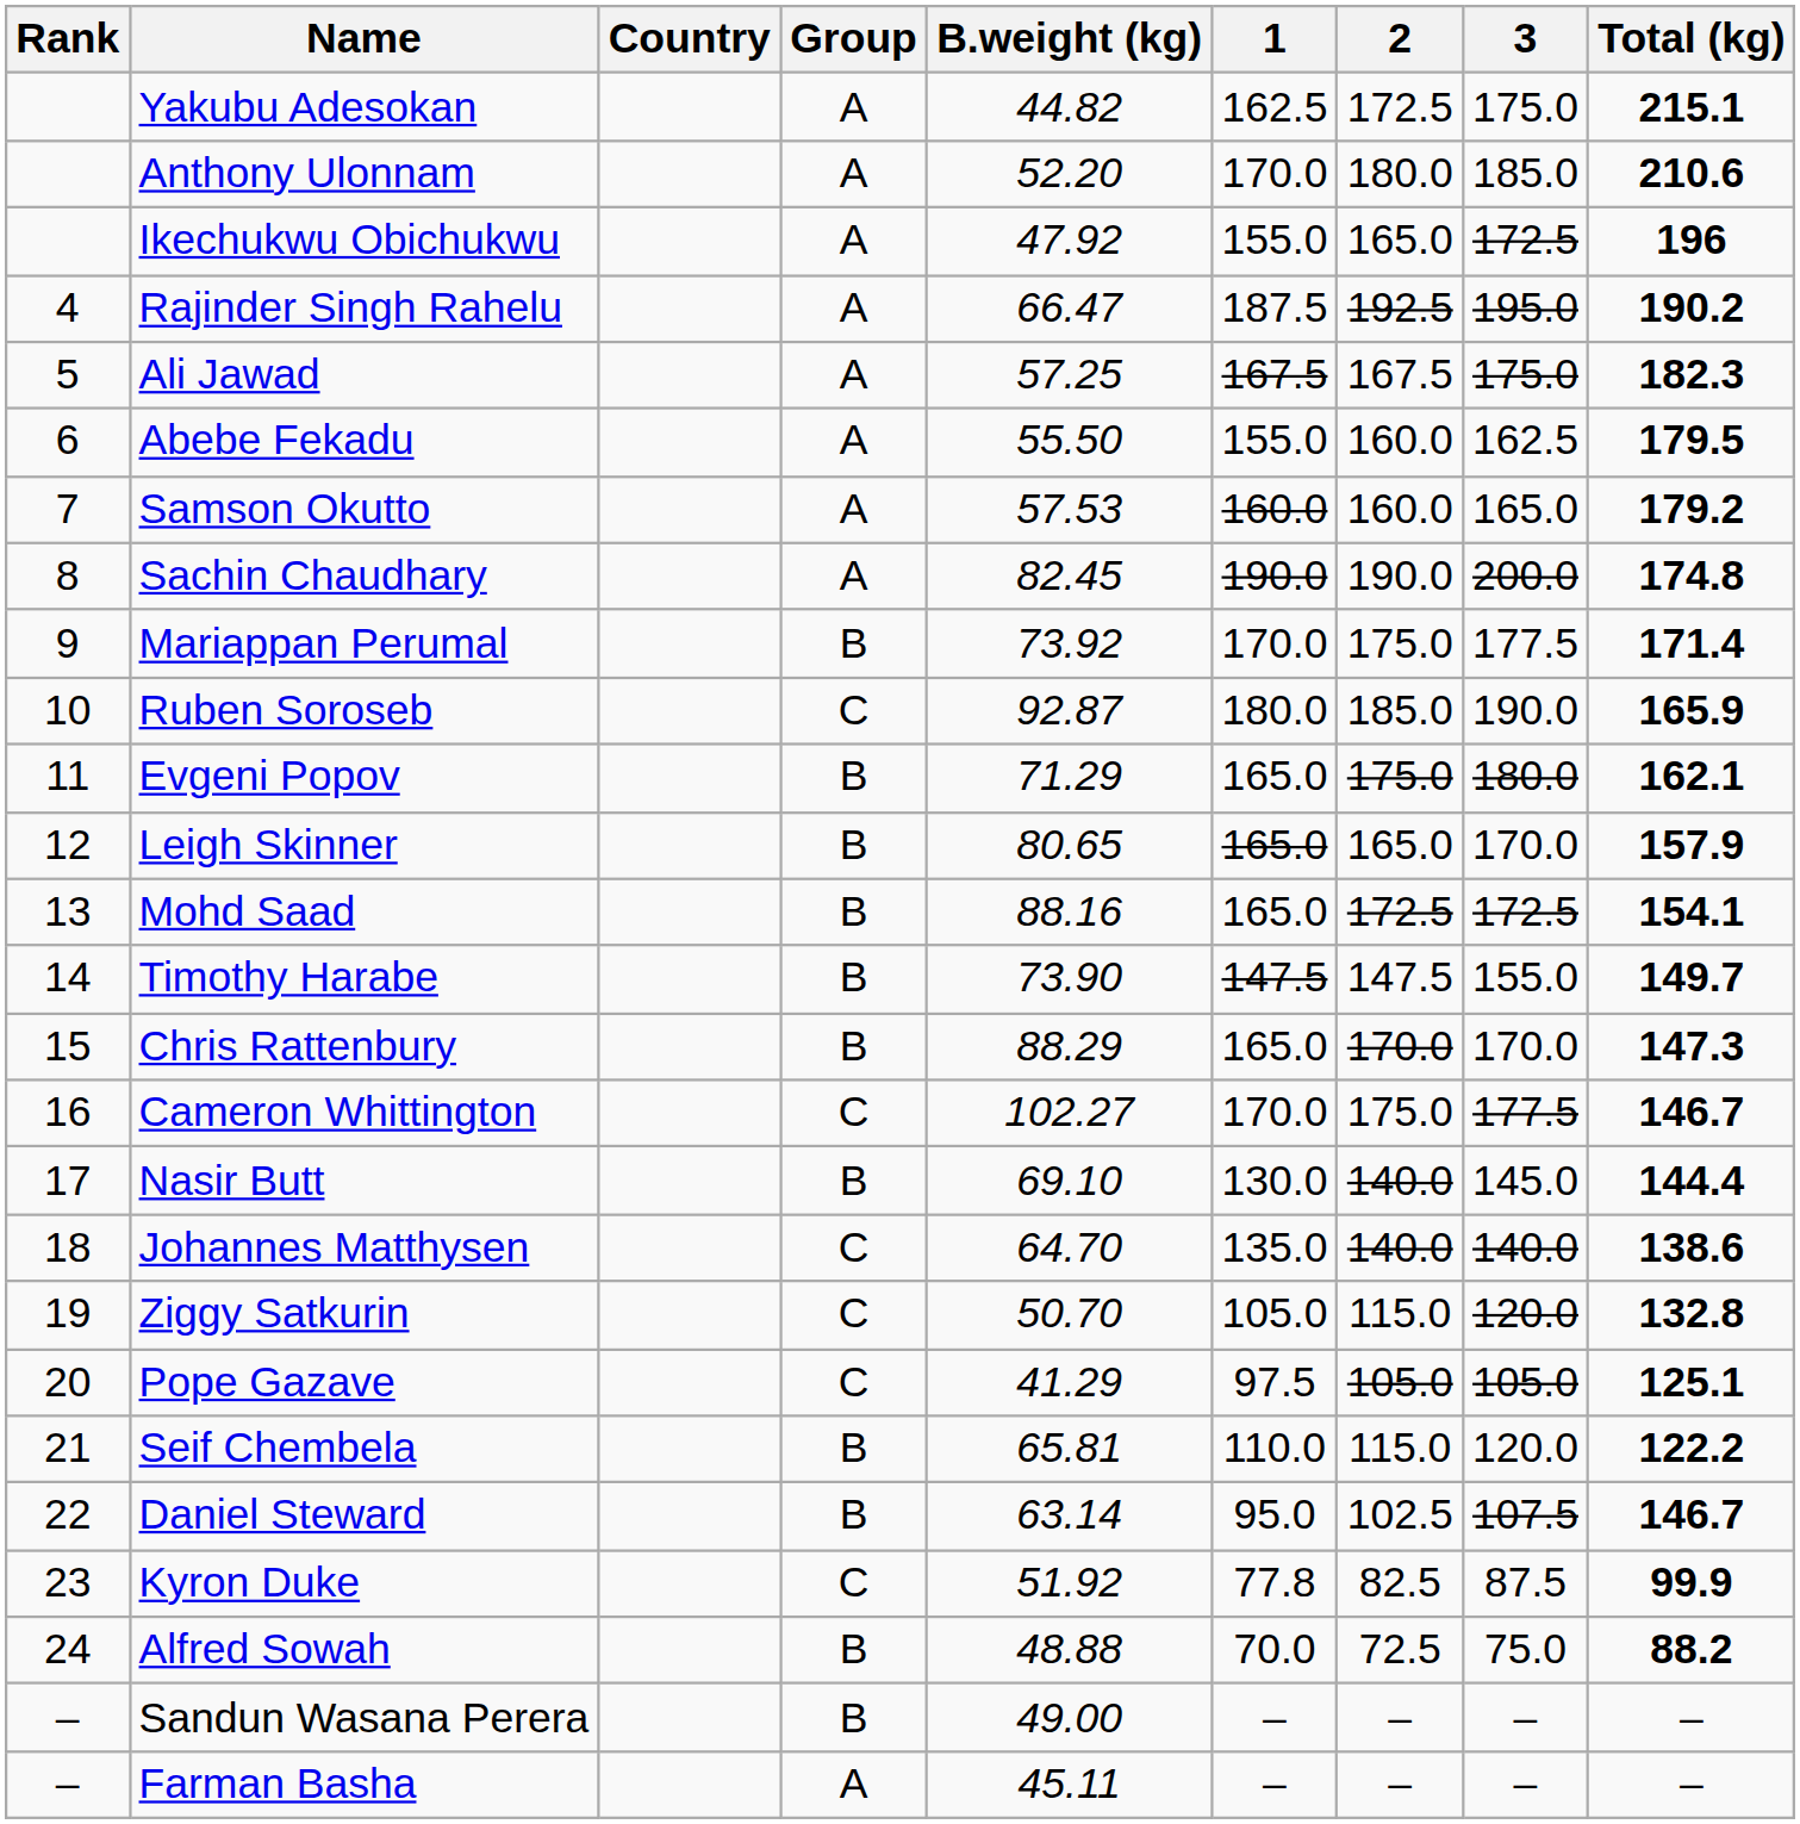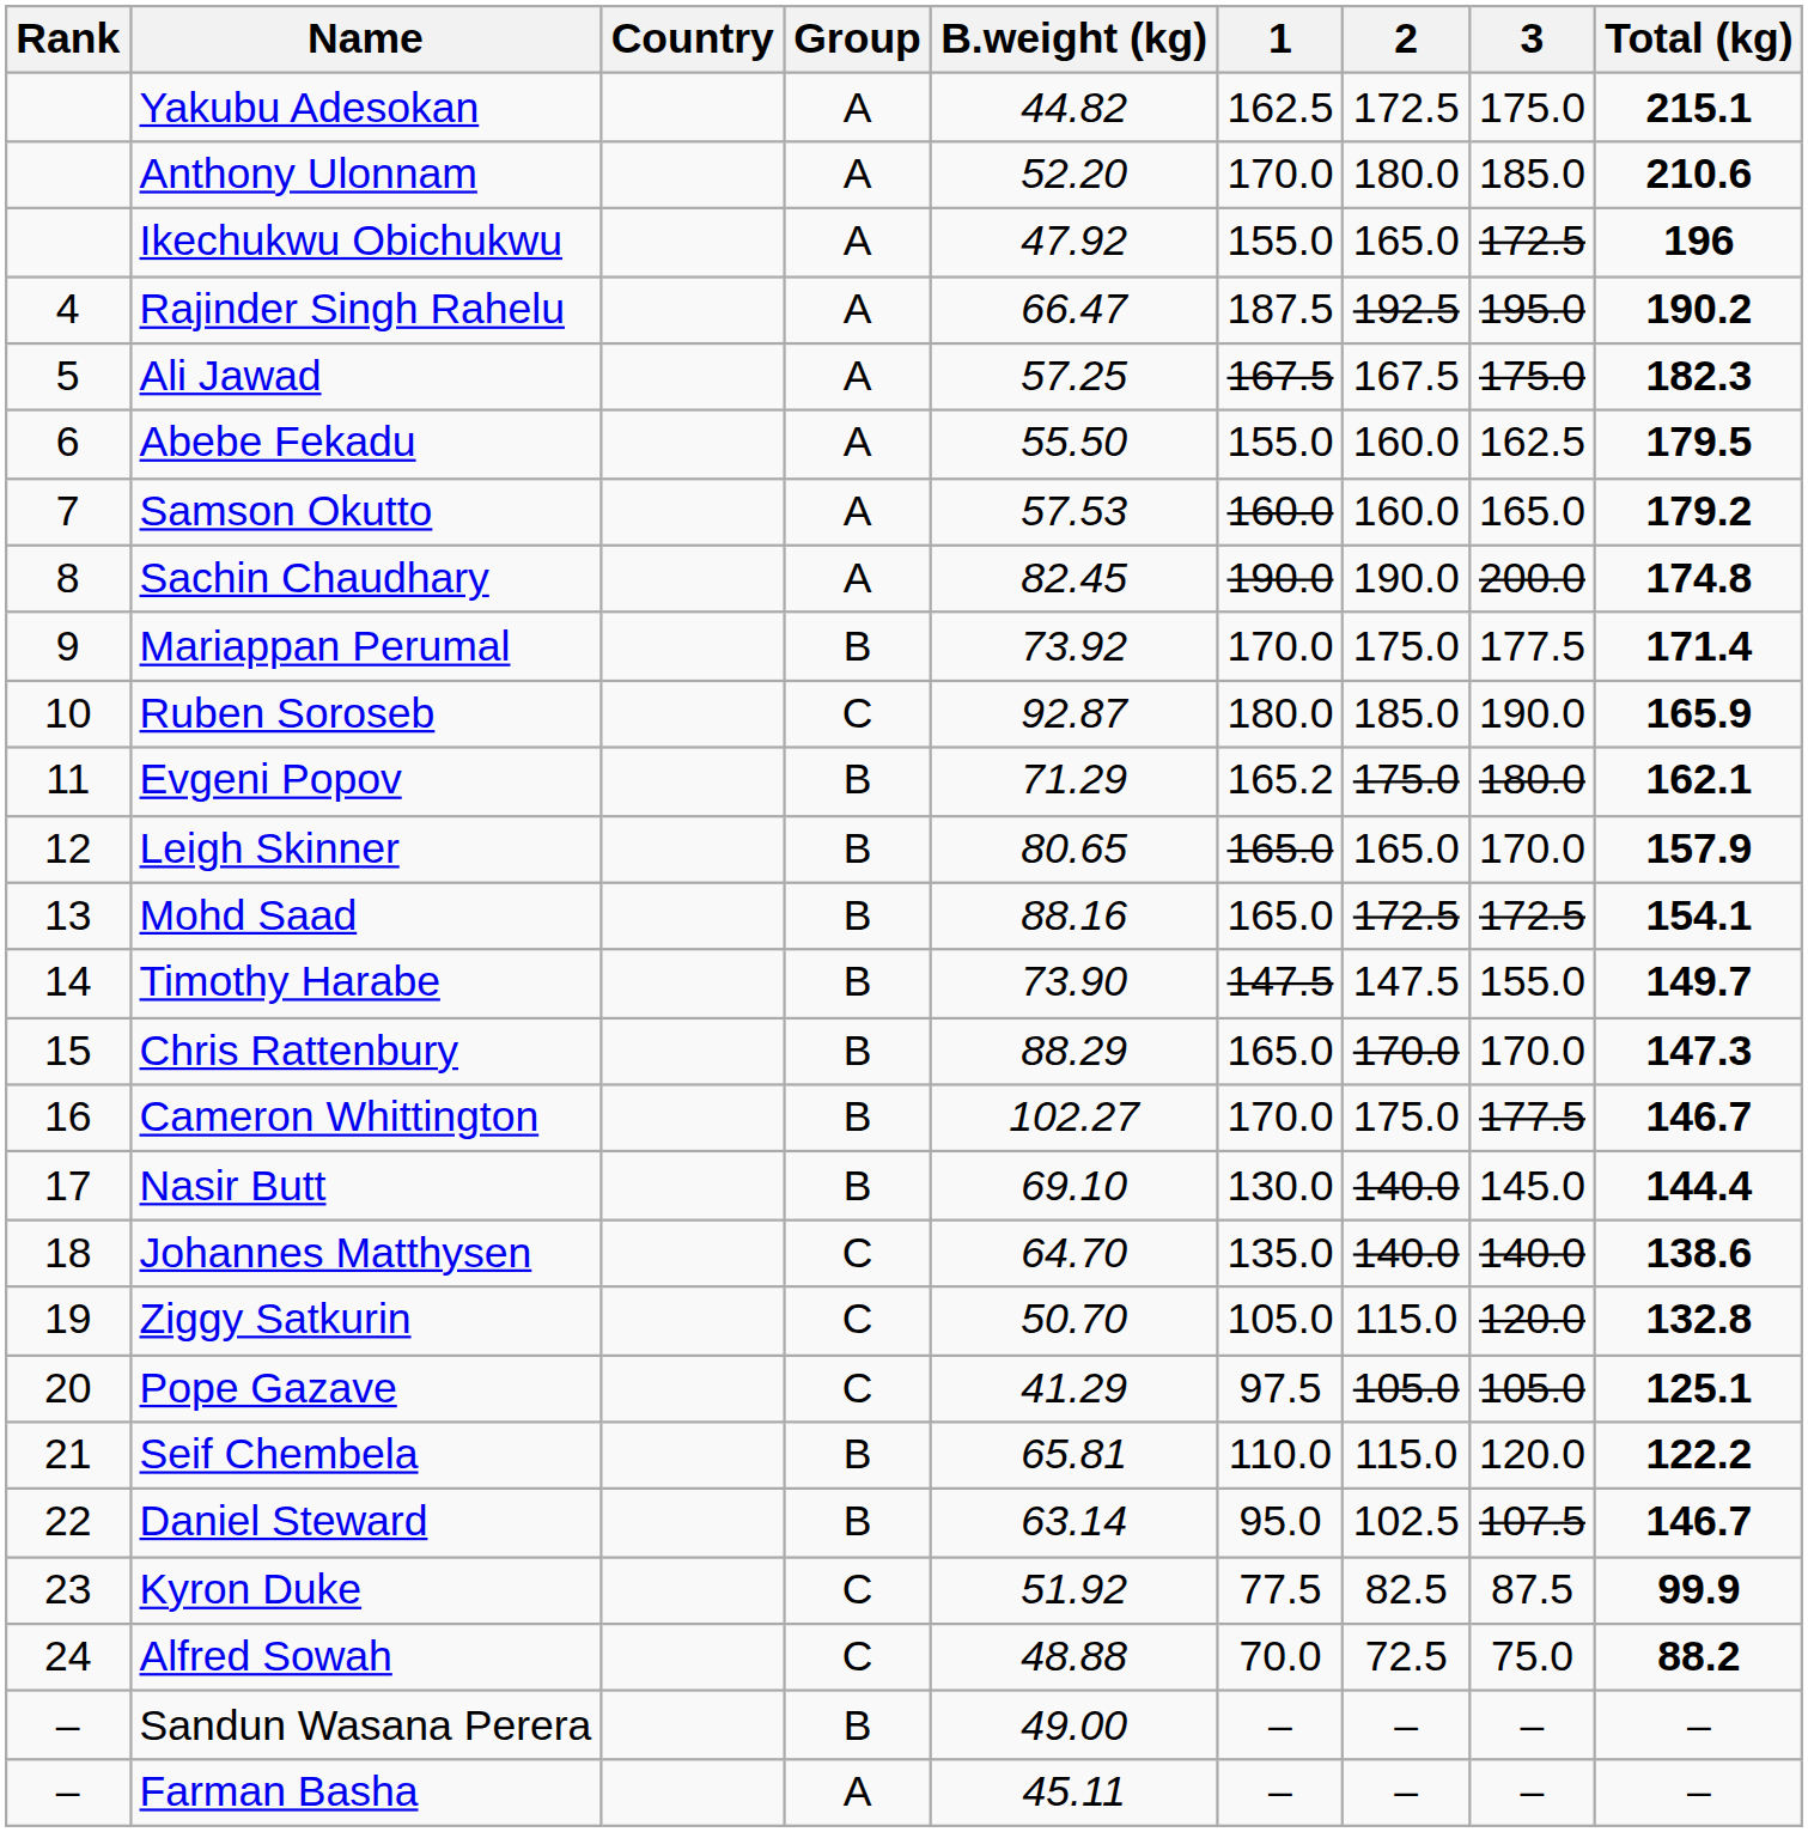 <table class="wikitable sortable" style="text-align:center;">
 <tr>
 <th>Rank</th>
 <th>Name</th>
 <th>Country</th>
 <th>Group</th>
 <th>B.weight (kg)</th>
 <th>1</th>
 <th>2</th>
 <th>3</th>
 <th>Total (kg)</th>
 </tr>
 <tr>
 <td></td>
 <td align=left><a href='#'>Yakubu Adesokan</a></td>
 <td align=left></td>
 <td>A</td>
 <td><em>44.82</em></td>
 <td>162.5</td>
 <td>172.5</td>
 <td>175.0</td>
 <td><strong>215.1</strong></td>
 </tr>
 <tr>
 <td></td>
 <td align=left><a href='#'>Anthony Ulonnam</a></td>
 <td align=left></td>
 <td>A</td>
 <td><em>52.20</em></td>
 <td>170.0</td>
 <td>180.0</td>
 <td>185.0</td>
 <td><strong>210.6</strong></td>
 </tr>
 <tr>
 <td></td>
 <td align=left><a href='#'>Ikechukwu Obichukwu</a></td>
 <td align=left></td>
 <td>A</td>
 <td><em>47.92</em></td>
 <td>155.0</td>
 <td>165.0</td>
 <td><s>172.5</s></td>
 <td><strong>196</strong></td>
 </tr>
 <tr>
 <td>4</td>
 <td align=left><a href='#'>Rajinder Singh Rahelu</a></td>
 <td align=left></td>
 <td>A</td>
 <td><em>66.47</em></td>
 <td>187.5</td>
 <td><s>192.5</s></td>
 <td><s>195.0</s></td>
 <td><strong>190.2</strong></td>
 </tr>
 <tr>
 <td>5</td>
 <td align=left><a href='#'>Ali Jawad</a></td>
 <td align=left></td>
 <td>A</td>
 <td><em>57.25</em></td>
 <td><s>167.5</s></td>
 <td>167.5</td>
 <td><s>175.0</s></td>
 <td><strong>182.3</strong></td>
 </tr>
 <tr>
 <td>6</td>
 <td align=left><a href='#'>Abebe Fekadu</a></td>
 <td align=left></td>
 <td>A</td>
 <td><em>55.50</em></td>
 <td>155.0</td>
 <td>160.0</td>
 <td>162.5</td>
 <td><strong>179.5</strong></td>
 </tr>
 <tr>
 <td>7</td>
 <td align=left><a href='#'>Samson Okutto</a></td>
 <td align=left></td>
 <td>A</td>
 <td><em>57.53</em></td>
 <td><s>160.0</s></td>
 <td>160.0</td>
 <td>165.0</td>
 <td><strong>179.2</strong></td>
 </tr>
 <tr>
 <td>8</td>
 <td align=left><a href='#'>Sachin Chaudhary</a></td>
 <td align=left></td>
 <td>A</td>
 <td><em>82.45</em></td>
 <td><s>190.0</s></td>
 <td>190.0</td>
 <td><s>200.0</s></td>
 <td><strong>174.8</strong></td>
 </tr>
 <tr>
 <td>9</td>
 <td align=left><a href='#'>Mariappan Perumal</a></td>
 <td align=left></td>
 <td>B</td>
 <td><em>73.92</em></td>
 <td>170.0</td>
 <td>175.0</td>
 <td>177.5</td>
 <td><strong>171.4</strong></td>
 </tr>
 <tr>
 <td>10</td>
 <td align=left><a href='#'>Ruben Soroseb</a></td>
 <td align=left></td>
 <td>C</td>
 <td><em>92.87</em></td>
 <td>180.0</td>
 <td>185.0</td>
 <td>190.0</td>
 <td><strong>165.9</strong></td>
 </tr>
 <tr>
 <td>11</td>
 <td align=left><a href='#'>Evgeni Popov</a></td>
 <td align=left></td>
 <td>B</td>
 <td><em>71.29</em></td>
-<td>165.0</td>
+<td>165.2</td>
 <td><s>175.0</s></td>
 <td><s>180.0</s></td>
 <td><strong>162.1</strong></td>
 </tr>
 <tr>
 <td>12</td>
 <td align=left><a href='#'>Leigh Skinner</a></td>
 <td align=left></td>
 <td>B</td>
 <td><em>80.65</em></td>
 <td><s>165.0</s></td>
 <td>165.0</td>
 <td>170.0</td>
 <td><strong>157.9</strong></td>
 </tr>
 <tr>
 <td>13</td>
 <td align=left><a href='#'>Mohd Saad</a></td>
 <td align=left></td>
 <td>B</td>
 <td><em>88.16</em></td>
 <td>165.0</td>
 <td><s>172.5</s></td>
 <td><s>172.5</s></td>
 <td><strong>154.1</strong></td>
 </tr>
 <tr>
 <td>14</td>
 <td align=left><a href='#'>Timothy Harabe</a></td>
 <td align=left></td>
 <td>B</td>
 <td><em>73.90</em></td>
 <td><s>147.5</s></td>
 <td>147.5</td>
 <td>155.0</td>
 <td><strong>149.7</strong></td>
 </tr>
 <tr>
 <td>15</td>
 <td align=left><a href='#'>Chris Rattenbury</a></td>
 <td align=left></td>
 <td>B</td>
 <td><em>88.29</em></td>
 <td>165.0</td>
 <td><s>170.0</s></td>
 <td>170.0</td>
 <td><strong>147.3</strong></td>
 </tr>
 <tr>
 <td>16</td>
 <td align=left><a href='#'>Cameron Whittington</a></td>
 <td align=left></td>
-<td>C</td>
+<td>B</td>
 <td><em>102.27</em></td>
 <td>170.0</td>
 <td>175.0</td>
 <td><s>177.5</s></td>
 <td><strong>146.7</strong></td>
 </tr>
 <tr>
 <td>17</td>
 <td align=left><a href='#'>Nasir Butt</a></td>
 <td align=left></td>
 <td>B</td>
 <td><em>69.10</em></td>
 <td>130.0</td>
 <td><s>140.0</s></td>
 <td>145.0</td>
 <td><strong>144.4</strong></td>
 </tr>
 <tr>
 <td>18</td>
 <td align=left><a href='#'>Johannes Matthysen</a></td>
 <td align=left></td>
 <td>C</td>
 <td><em>64.70</em></td>
 <td>135.0</td>
 <td><s>140.0</s></td>
 <td><s>140.0</s></td>
 <td><strong>138.6</strong></td>
 </tr>
 <tr>
 <td>19</td>
 <td align=left><a href='#'>Ziggy Satkurin</a></td>
 <td align=left></td>
 <td>C</td>
 <td><em>50.70</em></td>
 <td>105.0</td>
 <td>115.0</td>
 <td><s>120.0</s></td>
 <td><strong>132.8</strong></td>
 </tr>
 <tr>
 <td>20</td>
 <td align=left><a href='#'>Pope Gazave</a></td>
 <td align=left></td>
 <td>C</td>
 <td><em>41.29</em></td>
 <td>97.5</td>
 <td><s>105.0</s></td>
 <td><s>105.0</s></td>
 <td><strong>125.1</strong></td>
 </tr>
 <tr>
 <td>21</td>
 <td align=left><a href='#'>Seif Chembela</a></td>
 <td align=left></td>
 <td>B</td>
 <td><em>65.81</em></td>
 <td>110.0</td>
 <td>115.0</td>
 <td>120.0</td>
 <td><strong>122.2</strong></td>
 </tr>
 <tr>
 <td>22</td>
 <td align=left><a href='#'>Daniel Steward</a></td>
 <td align=left></td>
 <td>B</td>
 <td><em>63.14</em></td>
 <td>95.0</td>
 <td>102.5</td>
 <td><s>107.5</s></td>
 <td><strong>146.7</strong></td>
 </tr>
 <tr>
 <td>23</td>
 <td align=left><a href='#'>Kyron Duke</a></td>
 <td align=left></td>
 <td>C</td>
 <td><em>51.92</em></td>
-<td>77.8</td>
+<td>77.5</td>
 <td>82.5</td>
 <td>87.5</td>
 <td><strong>99.9</strong></td>
 </tr>
 <tr>
 <td>24</td>
 <td align=left><a href='#'>Alfred Sowah</a></td>
 <td align=left></td>
-<td>B</td>
+<td>C</td>
 <td><em>48.88</em></td>
 <td>70.0</td>
 <td>72.5</td>
 <td>75.0</td>
 <td><strong>88.2</strong></td>
 </tr>
 <tr>
 <td>–</td>
 <td align=left>Sandun Wasana Perera</td>
 <td align=left></td>
 <td>B</td>
 <td><em>49.00</em></td>
 <td>–</td>
 <td>–</td>
 <td>–</td>
 <td>–</td>
 </tr>
 <tr>
 <td>–</td>
 <td align=left><a href='#'>Farman Basha</a></td>
 <td align=left></td>
 <td>A</td>
 <td><em>45.11</em></td>
 <td>–</td>
 <td>–</td>
 <td>–</td>
 <td>–</td>
 </tr>
 </table>
